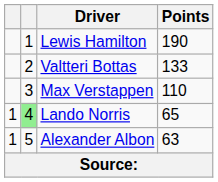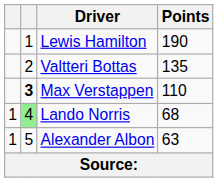 <table class="wikitable" style="font-size: 85%;">
 <tr>
 <th scope="col"></th>
 <th scope="col"></th>
 <th scope="col">Driver</th>
 <th scope="col">Points</th>
 </tr>
 <tr>
 <td align="left"></td>
 <td align="center">1</td>
 <td data-sort-value="ham"> <a href='#'>Lewis Hamilton</a></td>
 <td align="left">190</td>
 </tr>
 <tr>
 <td align="left"></td>
 <td align="center">2</td>
 <td> <a href='#'>Valtteri Bottas</a></td>
-<td align="left">133</td>
+<td align="left">135</td>
 </tr>
 <tr>
 <td align="left"></td>
-<td align="center">3</td>
+<td align="center"><strong>3</strong></td>
 <td> <a href='#'>Max Verstappen</a></td>
 <td align="left">110</td>
 </tr>
 <tr>
 <td align="left"> 1</td>
 <td align="center" style="background: lightgreen;">4</td>
 <td> <a href='#'>Lando Norris</a></td>
-<td align="left">65</td>
+<td align="left">68</td>
 </tr>
 <tr>
 <td align="left"> 1</td>
 <td align="center">5</td>
 <td> <a href='#'>Alexander Albon</a></td>
 <td align="left">63</td>
 </tr>
 <tr>
 <th colspan=4>Source:</th>
 </tr>
 </table>
